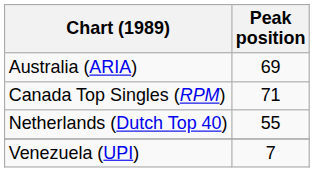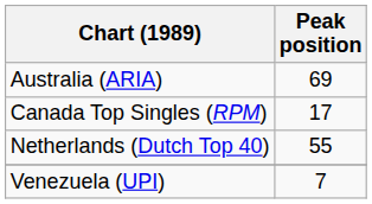 <table class="wikitable sortable">
 <tr>
 <th align="center">Chart (1989)</th>
 <th align="center">Peak<br>position</th>
 </tr>
 <tr>
 <td align="left">Australia (<a href='#'>ARIA</a>)</td>
 <td align="center">69</td>
 </tr>
 <tr>
 <td align="left">Canada Top Singles (<a href='#'><em>RPM</em></a>)</td>
-<td align="center">71</td>
+<td align="center">17</td>
 </tr>
 <tr>
 <td align="left">Netherlands (<a href='#'>Dutch Top 40</a>)</td>
 <td align="center">55</td>
 </tr>
 <tr>
 </tr>
 <tr>
 </tr>
 <tr>
 </tr>
 <tr>
 </tr>
 <tr>
 <td align="left">Venezuela (<a href='#'>UPI</a>)</td>
 <td align="center">7</td>
 </tr>
 </table>
